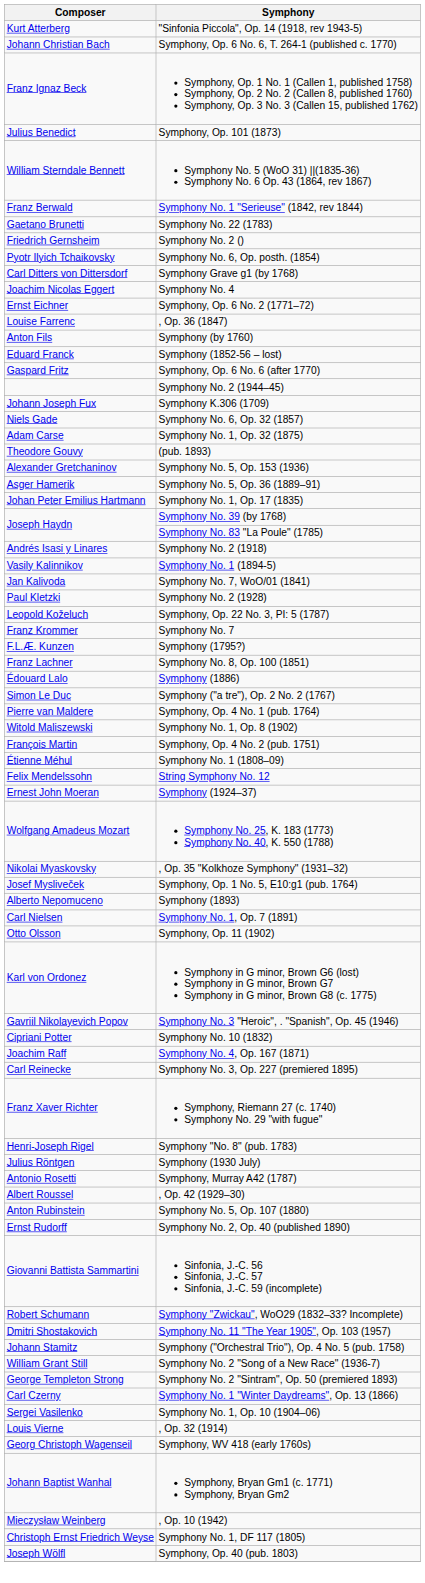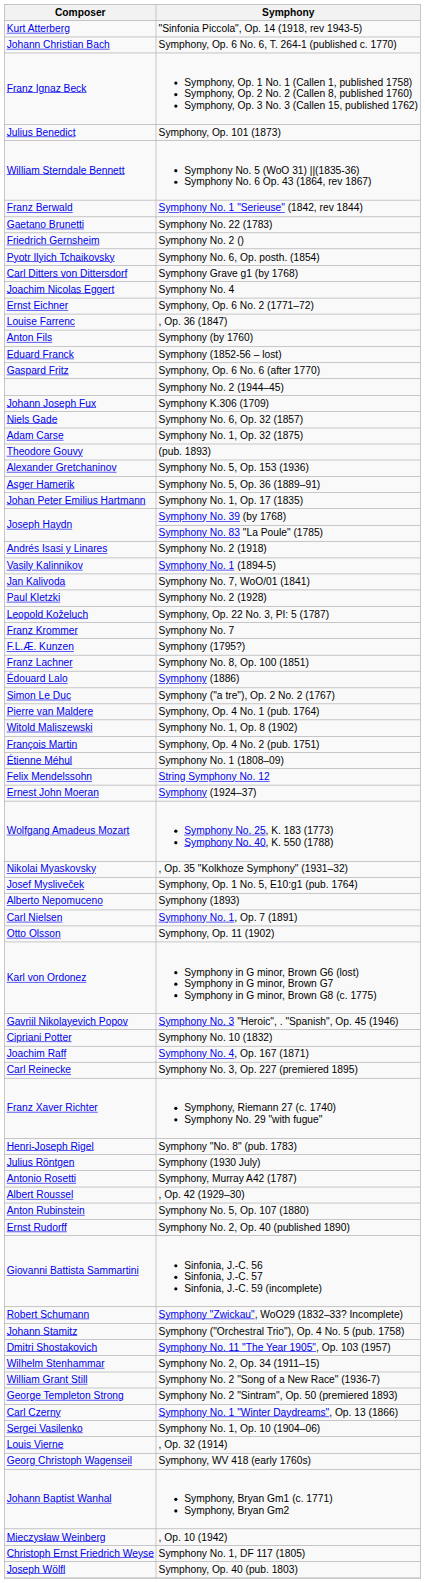 <table class="wikitable">
 <tr>
 <th>Composer</th>
 <th>Symphony</th>
 </tr>
 <tr>
 <td><a href='#'>Kurt Atterberg</a></td>
 <td> "Sinfonia Piccola", Op. 14 (1918, rev 1943-5)</td>
 </tr>
 <tr>
 <td><a href='#'>Johann Christian Bach</a></td>
 <td>Symphony, Op. 6 No. 6, T. 264-1 (published c. 1770)</td>
 </tr>
 <tr>
 <td><a href='#'>Franz Ignaz Beck</a></td>
 <td><br><ul><li>Symphony, Op. 1 No. 1 (Callen 1, published 1758)</li><li>Symphony, Op. 2 No. 2 (Callen 8, published 1760)</li><li>Symphony, Op. 3 No. 3 (Callen 15, published 1762)</li></ul></td>
 </tr>
 <tr>
 <td><a href='#'>Julius Benedict</a></td>
 <td>Symphony, Op. 101 (1873)</td>
 </tr>
 <tr>
 <td><a href='#'>William Sterndale Bennett</a></td>
 <td><br><ul><li>Symphony No. 5 (WoO 31) ||(1835-36)</li><li>Symphony No. 6 Op. 43 (1864, rev 1867)</li></ul></td>
 </tr>
 <tr>
 <td><a href='#'>Franz Berwald</a></td>
 <td><a href='#'>Symphony No. 1 "Serieuse"</a> (1842, rev 1844)</td>
 </tr>
 <tr>
 <td><a href='#'>Gaetano Brunetti</a></td>
 <td>Symphony No. 22 (1783)</td>
 </tr>
 <tr>
 <td><a href='#'>Friedrich Gernsheim</a></td>
 <td>Symphony No. 2 ()</td>
 </tr>
 <tr>
 <td><a href='#'>Pyotr Ilyich Tchaikovsky</a></td>
 <td>Symphony No. 6, Op. posth. (1854)</td>
 </tr>
 <tr>
 <td><a href='#'>Carl Ditters von Dittersdorf</a></td>
 <td>Symphony Grave g1 (by 1768)</td>
 </tr>
 <tr>
 <td><a href='#'>Joachim Nicolas Eggert</a></td>
 <td>Symphony No. 4</td>
 </tr>
 <tr>
 <td><a href='#'>Ernst Eichner</a></td>
 <td>Symphony, Op. 6 No. 2 (1771–72)</td>
 </tr>
 <tr>
 <td><a href='#'>Louise Farrenc</a></td>
 <td>, Op. 36 (1847)</td>
 </tr>
 <tr>
 <td><a href='#'>Anton Fils</a></td>
 <td>Symphony (by 1760)</td>
 </tr>
 <tr>
 <td><a href='#'>Eduard Franck</a></td>
 <td>Symphony (1852-56 – lost)</td>
 </tr>
 <tr>
 <td><a href='#'>Gaspard Fritz</a></td>
 <td>Symphony, Op. 6 No. 6 (after 1770)</td>
 </tr>
 <tr>
 <td></td>
 <td>Symphony No. 2  (1944–45)</td>
 </tr>
 <tr>
 <td><a href='#'>Johann Joseph Fux</a></td>
 <td>Symphony K.306 (1709)</td>
 </tr>
 <tr>
 <td><a href='#'>Niels Gade</a></td>
 <td>Symphony No. 6, Op. 32 (1857)</td>
 </tr>
 <tr>
 <td><a href='#'>Adam Carse</a></td>
 <td>Symphony No. 1, Op. 32 (1875)</td>
 </tr>
 <tr>
 <td><a href='#'>Theodore Gouvy</a></td>
 <td> (pub. 1893)</td>
 </tr>
 <tr>
 <td><a href='#'>Alexander Gretchaninov</a></td>
 <td>Symphony No. 5, Op. 153 (1936)</td>
 </tr>
 <tr>
 <td><a href='#'>Asger Hamerik</a></td>
 <td>Symphony No. 5, Op. 36 (1889–91)</td>
 </tr>
 <tr>
 <td><a href='#'>Johan Peter Emilius Hartmann</a></td>
 <td>Symphony No. 1, Op. 17 (1835)</td>
 </tr>
 <tr>
 <td rowspan=2><a href='#'>Joseph Haydn</a></td>
 <td><a href='#'>Symphony No. 39</a> (by 1768)</td>
 </tr>
 <tr>
 <td><a href='#'>Symphony No. 83</a> "La Poule" (1785)</td>
 </tr>
 <tr>
 <td><a href='#'>Andrés Isasi y Linares</a></td>
 <td>Symphony No. 2 (1918)</td>
 </tr>
 <tr>
 <td><a href='#'>Vasily Kalinnikov</a></td>
 <td><a href='#'>Symphony No. 1</a> (1894-5)</td>
 </tr>
 <tr>
 <td><a href='#'>Jan Kalivoda</a></td>
 <td>Symphony No. 7, WoO/01 (1841)</td>
 </tr>
 <tr>
 <td><a href='#'>Paul Kletzki</a></td>
 <td>Symphony No. 2 (1928)</td>
 </tr>
 <tr>
 <td><a href='#'>Leopold Koželuch</a></td>
 <td>Symphony, Op. 22 No. 3, PI: 5 (1787)</td>
 </tr>
 <tr>
 <td><a href='#'>Franz Krommer</a></td>
 <td>Symphony No. 7</td>
 </tr>
 <tr>
 <td><a href='#'>F.L.Æ. Kunzen</a></td>
 <td>Symphony (1795?)</td>
 </tr>
 <tr>
 <td><a href='#'>Franz Lachner</a></td>
 <td>Symphony No. 8, Op. 100 (1851)</td>
 </tr>
 <tr>
 <td><a href='#'>Édouard Lalo</a></td>
 <td><a href='#'>Symphony</a> (1886)</td>
 </tr>
 <tr>
 <td><a href='#'>Simon Le Duc</a></td>
 <td>Symphony ("a tre"), Op. 2 No. 2 (1767)</td>
 </tr>
 <tr>
 <td><a href='#'>Pierre van Maldere</a></td>
 <td>Symphony, Op. 4 No. 1 (pub. 1764)</td>
 </tr>
 <tr>
 <td><a href='#'>Witold Maliszewski</a></td>
 <td>Symphony No. 1, Op. 8 (1902)</td>
 </tr>
 <tr>
 <td><a href='#'>François Martin</a></td>
 <td>Symphony, Op. 4 No. 2 (pub. 1751)</td>
 </tr>
 <tr>
 <td><a href='#'>Étienne Méhul</a></td>
 <td>Symphony No. 1 (1808–09)</td>
 </tr>
 <tr>
 <td><a href='#'>Felix Mendelssohn</a></td>
 <td><a href='#'>String Symphony No. 12</a></td>
 </tr>
 <tr>
 <td><a href='#'>Ernest John Moeran</a></td>
 <td><a href='#'>Symphony</a> (1924–37)</td>
 </tr>
 <tr>
 <td><a href='#'>Wolfgang Amadeus Mozart</a></td>
 <td><br><ul><li><a href='#'>Symphony No. 25</a>, K. 183 (1773)</li><li><a href='#'>Symphony No. 40</a>, K. 550 (1788)</li></ul></td>
 </tr>
 <tr>
 <td><a href='#'>Nikolai Myaskovsky</a></td>
 <td>, Op. 35 "Kolkhoze Symphony" (1931–32)</td>
 </tr>
 <tr>
 <td><a href='#'>Josef Mysliveček</a></td>
 <td>Symphony, Op. 1 No. 5, E10:g1 (pub. 1764)</td>
 </tr>
 <tr>
 <td><a href='#'>Alberto Nepomuceno</a></td>
 <td>Symphony (1893)</td>
 </tr>
 <tr>
 <td><a href='#'>Carl Nielsen</a></td>
 <td><a href='#'>Symphony No. 1</a>, Op. 7 (1891)</td>
 </tr>
 <tr>
 <td><a href='#'>Otto Olsson</a></td>
 <td>Symphony, Op. 11 (1902)</td>
 </tr>
 <tr>
 <td><a href='#'>Karl von Ordonez</a></td>
 <td><br><ul><li>Symphony in G minor, Brown G6 (lost)</li><li>Symphony in G minor, Brown G7</li><li>Symphony in G minor, Brown G8 (c. 1775)</li></ul></td>
 </tr>
 <tr>
 <td><a href='#'>Gavriil Nikolayevich Popov</a></td>
 <td><a href='#'>Symphony No. 3</a> "Heroic", . "Spanish", Op. 45 (1946)</td>
 </tr>
 <tr>
 <td><a href='#'>Cipriani Potter</a></td>
 <td>Symphony No. 10 (1832) </td>
 </tr>
 <tr>
 <td><a href='#'>Joachim Raff</a></td>
 <td><a href='#'>Symphony No. 4</a>, Op. 167 (1871) </td>
 </tr>
 <tr>
 <td><a href='#'>Carl Reinecke</a></td>
 <td>Symphony No. 3, Op. 227 (premiered 1895)</td>
 </tr>
 <tr>
 <td><a href='#'>Franz Xaver Richter</a></td>
 <td><br><ul><li>Symphony, Riemann 27 (c. 1740)</li><li>Symphony No. 29 "with fugue"</li></ul></td>
 </tr>
 <tr>
 <td><a href='#'>Henri-Joseph Rigel</a></td>
 <td>Symphony "No. 8" (pub. 1783)</td>
 </tr>
 <tr>
 <td><a href='#'>Julius Röntgen</a></td>
 <td>Symphony (1930 July)</td>
 </tr>
 <tr>
 <td><a href='#'>Antonio Rosetti</a></td>
 <td>Symphony, Murray A42 (1787)</td>
 </tr>
 <tr>
 <td><a href='#'>Albert Roussel</a></td>
 <td>, Op. 42 (1929–30)</td>
 </tr>
 <tr>
 <td><a href='#'>Anton Rubinstein</a></td>
 <td>Symphony No. 5, Op. 107 (1880)</td>
 </tr>
 <tr>
 <td><a href='#'>Ernst Rudorff</a></td>
 <td>Symphony No. 2, Op. 40 (published 1890)</td>
 </tr>
 <tr>
 <td><a href='#'>Giovanni Battista Sammartini</a></td>
 <td><br><ul><li>Sinfonia, J.-C. 56</li><li>Sinfonia, J.-C. 57</li><li>Sinfonia, J.-C. 59 (incomplete)</li></ul></td>
 </tr>
 <tr>
 <td><a href='#'>Robert Schumann</a></td>
 <td><a href='#'>Symphony "Zwickau"</a>, WoO29 (1832–33? Incomplete)</td>
 </tr>
 <tr>
+<td><a href='#'>Johann Stamitz</a></td>
+<td>Symphony ("Orchestral Trio"), Op. 4 No. 5 (pub. 1758)</td>
+</tr>
+<tr>
 <td><a href='#'>Dmitri Shostakovich</a></td>
 <td><a href='#'>Symphony No. 11 "The Year 1905"</a>, Op. 103 (1957)</td>
 </tr>
 <tr>
-<td><a href='#'>Johann Stamitz</a></td>
-<td>Symphony ("Orchestral Trio"), Op. 4 No. 5 (pub. 1758)</td>
+<td><a href='#'>Wilhelm Stenhammar</a></td>
+<td>Symphony No. 2, Op. 34 (1911–15)</td>
 </tr>
 <tr>
 <td><a href='#'>William Grant Still</a></td>
 <td>Symphony No. 2 "Song of a New Race" (1936-7)</td>
 </tr>
 <tr>
 <td><a href='#'>George Templeton Strong</a></td>
 <td>Symphony No. 2 "Sintram", Op. 50 (premiered 1893)</td>
 </tr>
 <tr>
 <td><a href='#'>Carl Czerny</a></td>
 <td><a href='#'>Symphony No. 1 "Winter Daydreams"</a>, Op. 13 (1866)</td>
 </tr>
 <tr>
 <td><a href='#'>Sergei Vasilenko</a></td>
 <td>Symphony No. 1, Op. 10 (1904–06)</td>
 </tr>
 <tr>
 <td><a href='#'>Louis Vierne</a></td>
 <td>, Op. 32 (1914)</td>
 </tr>
 <tr>
 <td><a href='#'>Georg Christoph Wagenseil</a></td>
 <td>Symphony, WV 418 (early 1760s)</td>
 </tr>
 <tr>
 <td><a href='#'>Johann Baptist Wanhal</a></td>
 <td><br><ul><li>Symphony, Bryan Gm1 (c. 1771)</li><li>Symphony, Bryan Gm2</li></ul></td>
 </tr>
 <tr>
 <td><a href='#'>Mieczysław Weinberg</a></td>
 <td>, Op. 10 (1942)</td>
 </tr>
 <tr>
 <td><a href='#'>Christoph Ernst Friedrich Weyse</a></td>
 <td>Symphony No. 1, DF 117 (1805)</td>
 </tr>
 <tr>
 <td><a href='#'>Joseph Wölfl</a></td>
 <td>Symphony, Op. 40 (pub. 1803)</td>
 </tr>
 <tr>
 </tr>
 </table>
